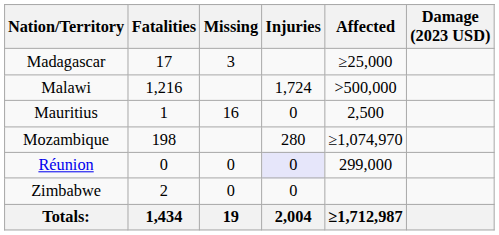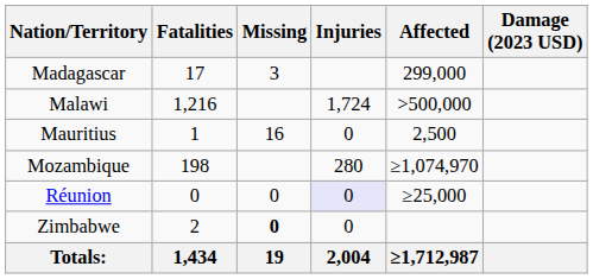 <table class="wikitable sortable" align=right style="margin: 0 0 0.5em 1em">
 <tr>
 </tr>
 <tr style="text-align:center;">
 <th>Nation/Territory</th>
 <th>Fatalities</th>
 <th>Missing</th>
 <th>Injuries</th>
 <th>Affected</th>
 <th>Damage<br>(2023 USD)</th>
 </tr>
 <tr style="text-align:center;">
 <td scope="row">Madagascar</td>
 <td>17</td>
 <td>3</td>
 <td></td>
-<td>≥25,000</td>
+<td>299,000</td>
 <td></td>
 </tr>
 <tr style="text-align:center;">
 <td scope="row">Malawi</td>
 <td>1,216</td>
 <td></td>
 <td>1,724</td>
 <td>>500,000</td>
 <td></td>
 </tr>
 <tr style="text-align:center;">
 <td scope="row">Mauritius</td>
 <td>1</td>
 <td>16</td>
 <td>0</td>
 <td>2,500</td>
 <td></td>
 </tr>
 <tr style="text-align:center;">
 <td scope="row">Mozambique</td>
 <td>198</td>
 <td></td>
 <td>280</td>
 <td>≥1,074,970</td>
 <td></td>
 </tr>
 <tr style="text-align:center;">
 <td scope="row"><a href='#'>Réunion</a></td>
 <td>0</td>
 <td>0</td>
 <td style="background: lavender;">0</td>
-<td>299,000</td>
+<td>≥25,000</td>
 <td></td>
 </tr>
 <tr style="text-align:center;">
 <td scope="row">Zimbabwe</td>
 <td>2</td>
-<td>0</td>
+<td><strong>0</strong></td>
 <td>0</td>
 <td></td>
 <td></td>
 </tr>
 <tr class="sortbottom">
 <th>Totals:</th>
 <th>1,434</th>
 <th>19</th>
 <th>2,004</th>
 <th>≥1,712,987</th>
 <th></th>
 </tr>
 </table>
